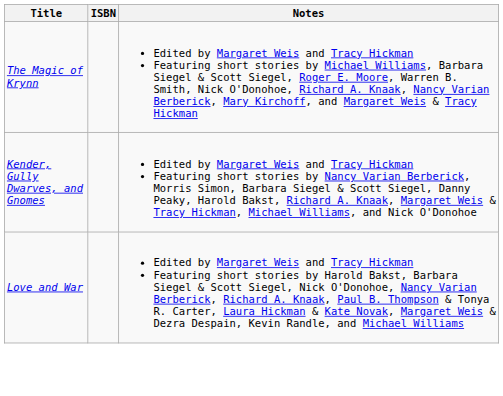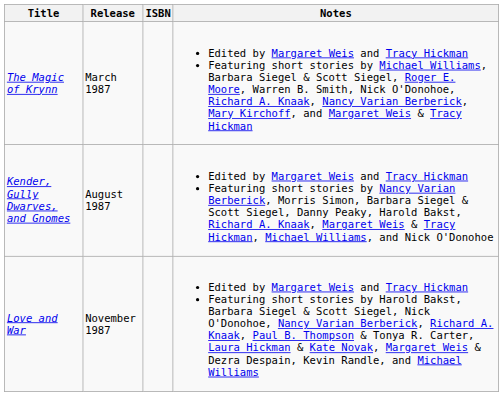 <table class="wikitable">
 <tr>
 <th scope="col">Title</th>
+<th scope="col">Release</th>
 <th scope="col">ISBN</th>
 <th scope="col">Notes</th>
 </tr>
 <tr>
 <td><em><a href='#'>The Magic of Krynn</a></em></td>
+<td>March 1987</td>
 <td></td>
 <td><br><ul><li>Edited by <a href='#'>Margaret Weis</a> and <a href='#'>Tracy Hickman</a></li><li>Featuring short stories by <a href='#'>Michael Williams</a>, Barbara Siegel & Scott Siegel, <a href='#'>Roger E. Moore</a>, Warren B. Smith, Nick O'Donohoe, <a href='#'>Richard A. Knaak</a>, <a href='#'>Nancy Varian Berberick</a>, <a href='#'>Mary Kirchoff</a>, and <a href='#'>Margaret Weis</a> & <a href='#'>Tracy Hickman</a></li></ul></td>
 </tr>
 <tr>
 <td><em><a href='#'>Kender, Gully Dwarves, and Gnomes</a></em></td>
+<td>August 1987</td>
 <td></td>
 <td><br><ul><li>Edited by <a href='#'>Margaret Weis</a> and <a href='#'>Tracy Hickman</a></li><li>Featuring short stories by <a href='#'>Nancy Varian Berberick</a>, Morris Simon, Barbara Siegel & Scott Siegel, Danny Peaky, Harold Bakst, <a href='#'>Richard A. Knaak</a>, <a href='#'>Margaret Weis</a> & <a href='#'>Tracy Hickman</a>, <a href='#'>Michael Williams</a>, and Nick O'Donohoe</li></ul></td>
 </tr>
 <tr>
 <td><em><a href='#'>Love and War</a></em></td>
+<td>November 1987</td>
 <td></td>
 <td><br><ul><li>Edited by <a href='#'>Margaret Weis</a> and <a href='#'>Tracy Hickman</a></li><li>Featuring short stories by Harold Bakst, Barbara Siegel & Scott Siegel, Nick O'Donohoe, <a href='#'>Nancy Varian Berberick</a>, <a href='#'>Richard A. Knaak</a>, <a href='#'>Paul B. Thompson</a> & Tonya R. Carter, <a href='#'>Laura Hickman</a> & <a href='#'>Kate Novak</a>, <a href='#'>Margaret Weis</a> & Dezra Despain, Kevin Randle, and <a href='#'>Michael Williams</a></li></ul></td>
 </tr>
 </table>
